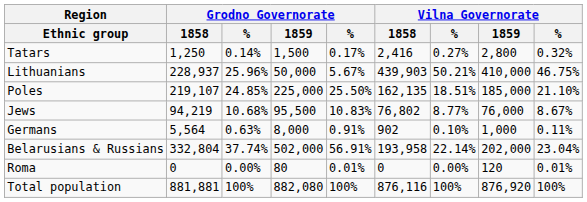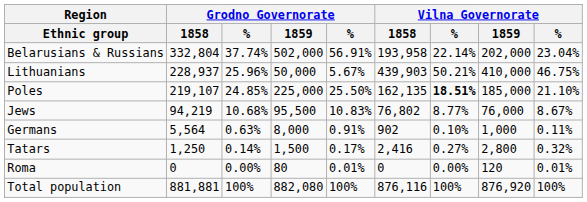 <table class="wikitable">
 <tr>
 <th>Region</th>
 <th colspan="4"><a href='#'>Grodno Governorate</a></th>
 <th colspan="4"><a href='#'>Vilna Governorate</a></th>
 </tr>
 <tr>
 <th>Ethnic group</th>
 <th>1858</th>
 <th>%</th>
 <th>1859</th>
 <th>%</th>
 <th>1858</th>
 <th>%</th>
 <th>1859</th>
 <th>%</th>
 </tr>
 <tr>
-<td>Tatars</td>
-<td>1,250</td>
-<td>0.14%</td>
-<td>1,500</td>
-<td>0.17%</td>
-<td>2,416</td>
-<td>0.27%</td>
-<td>2,800</td>
-<td>0.32%</td>
+<td>Belarusians & Russians</td>
+<td>332,804</td>
+<td>37.74%</td>
+<td>502,000</td>
+<td>56.91%</td>
+<td>193,958</td>
+<td>22.14%</td>
+<td>202,000</td>
+<td>23.04%</td>
 </tr>
 <tr>
 <td>Lithuanians</td>
 <td>228,937</td>
 <td>25.96%</td>
 <td>50,000</td>
 <td>5.67%</td>
 <td>439,903</td>
 <td>50.21%</td>
 <td>410,000</td>
 <td>46.75%</td>
 </tr>
 <tr>
 <td>Poles</td>
 <td>219,107</td>
 <td>24.85%</td>
 <td>225,000</td>
 <td>25.50%</td>
 <td>162,135</td>
-<td>18.51%</td>
+<td><strong>18.51%</strong></td>
 <td>185,000</td>
 <td>21.10%</td>
 </tr>
 <tr>
 <td>Jews</td>
 <td>94,219</td>
 <td>10.68%</td>
 <td>95,500</td>
 <td>10.83%</td>
 <td>76,802</td>
 <td>8.77%</td>
 <td>76,000</td>
 <td>8.67%</td>
 </tr>
 <tr>
 <td>Germans</td>
 <td>5,564</td>
 <td>0.63%</td>
 <td>8,000</td>
 <td>0.91%</td>
 <td>902</td>
 <td>0.10%</td>
 <td>1,000</td>
 <td>0.11%</td>
 </tr>
 <tr>
-<td>Belarusians & Russians</td>
-<td>332,804</td>
-<td>37.74%</td>
-<td>502,000</td>
-<td>56.91%</td>
-<td>193,958</td>
-<td>22.14%</td>
-<td>202,000</td>
-<td>23.04%</td>
+<td>Tatars</td>
+<td>1,250</td>
+<td>0.14%</td>
+<td>1,500</td>
+<td>0.17%</td>
+<td>2,416</td>
+<td>0.27%</td>
+<td>2,800</td>
+<td>0.32%</td>
 </tr>
 <tr>
 <td>Roma</td>
 <td>0</td>
 <td>0.00%</td>
 <td>80</td>
 <td>0.01%</td>
 <td>0</td>
 <td>0.00%</td>
 <td>120</td>
 <td>0.01%</td>
 </tr>
 <tr>
 <td>Total population</td>
 <td>881,881</td>
 <td>100%</td>
 <td>882,080</td>
 <td>100%</td>
 <td>876,116</td>
 <td>100%</td>
 <td>876,920</td>
 <td>100%</td>
 </tr>
 </table>
